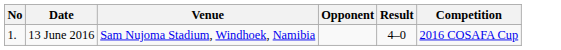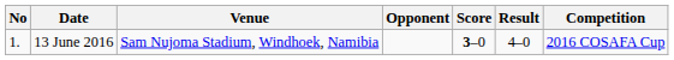 <table class="wikitable" style="font-size:85%;">
 <tr>
 <th>No</th>
 <th>Date</th>
 <th>Venue</th>
 <th>Opponent</th>
+<th>Score</th>
 <th>Result</th>
 <th>Competition</th>
 </tr>
 <tr>
 <td>1.</td>
 <td>13 June 2016</td>
 <td><a href='#'>Sam Nujoma Stadium</a>, <a href='#'>Windhoek</a>, <a href='#'>Namibia</a></td>
 <td></td>
+<td align=center><strong>3</strong>–0</td>
 <td align=center>4–0</td>
 <td><a href='#'>2016 COSAFA Cup</a></td>
 </tr>
 </table>
